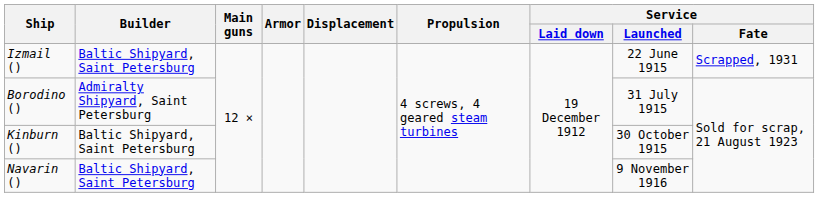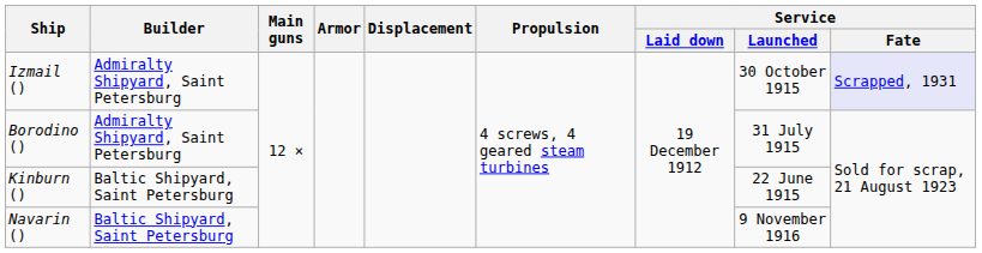 <table class="wikitable plainrowheaders">
 <tr>
 <th scope="col" align= center rowspan=2>Ship</th>
 <th scope="col" align=center rowspan=2>Builder</th>
 <th scope="col" align= center rowspan=2>Main guns</th>
 <th scope="col" align= center rowspan=2>Armor</th>
 <th scope="col" align= center rowspan=2>Displacement</th>
 <th scope="col" align= center rowspan=2>Propulsion</th>
 <th scope="col" align= center colspan=3>Service</th>
 </tr>
 <tr valign="top">
 <th scope="col" align= center><a href='#'>Laid down</a></th>
 <th scope="col" align= center><a href='#'>Launched</a></th>
 <th scope="col" align= center>Fate</th>
 </tr>
 <tr valign="center">
 <td scope="row" align= left><em>Izmail</em> ()</td>
-<td align= left><a href='#'>Baltic Shipyard</a>, <a href='#'>Saint Petersburg</a></td>
+<td align= left><a href='#'>Admiralty Shipyard</a>, Saint Petersburg</td>
 <td align= center rowspan=4>12 × </td>
 <td align= center rowspan=4></td>
 <td align= center rowspan=4></td>
 <td rowspan=4>4 screws, 4 geared <a href='#'>steam turbines</a><br></td>
 <td rowspan=4 align= center>19 December 1912</td>
-<td align= center>22 June 1915</td>
-<td align= left><a href='#'>Scrapped</a>, 1931</td>
+<td align= center>30 October 1915</td>
+<td align= left style="background: lavender;"><a href='#'>Scrapped</a>, 1931</td>
 </tr>
 <tr valign="center">
 <td scope="row" align= left><em>Borodino</em> ()</td>
 <td align= left><a href='#'>Admiralty Shipyard</a>, Saint Petersburg</td>
 <td align= center>31 July 1915</td>
 <td rowspan=3 align= left>Sold for scrap, 21 August 1923</td>
 </tr>
 <tr valign="center">
 <td scope="row" align= left><em>Kinburn</em> ()</td>
 <td align=left>Baltic Shipyard, Saint Petersburg</td>
-<td align= center>30 October 1915</td>
+<td align= center>22 June 1915</td>
 </tr>
 <tr valign="center">
 <td scope="row" align= left><em>Navarin</em> ()</td>
 <td align= left><a href='#'>Baltic Shipyard</a>, <a href='#'>Saint Petersburg</a></td>
 <td align= center>9 November 1916</td>
 </tr>
 </table>
